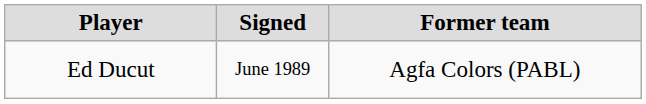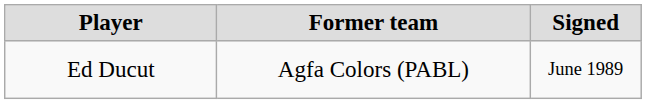 <table class="wikitable" style="text-align: center">
 <tr align="center" bgcolor="#dddddd">
 <td style="width:140px"><strong>Player</strong></td>
+<td style="width:210px"><strong>Former team</strong></td>
 <td style="width:70px"><strong>Signed</strong></td>
-<td style="width:210px"><strong>Former team</strong></td>
 </tr>
 <tr style="height:40px">
 <td>Ed Ducut</td>
+<td>Agfa Colors (PABL)</td>
 <td style="font-size: 80%">June 1989</td>
-<td>Agfa Colors (PABL)</td>
 </tr>
 </table>
